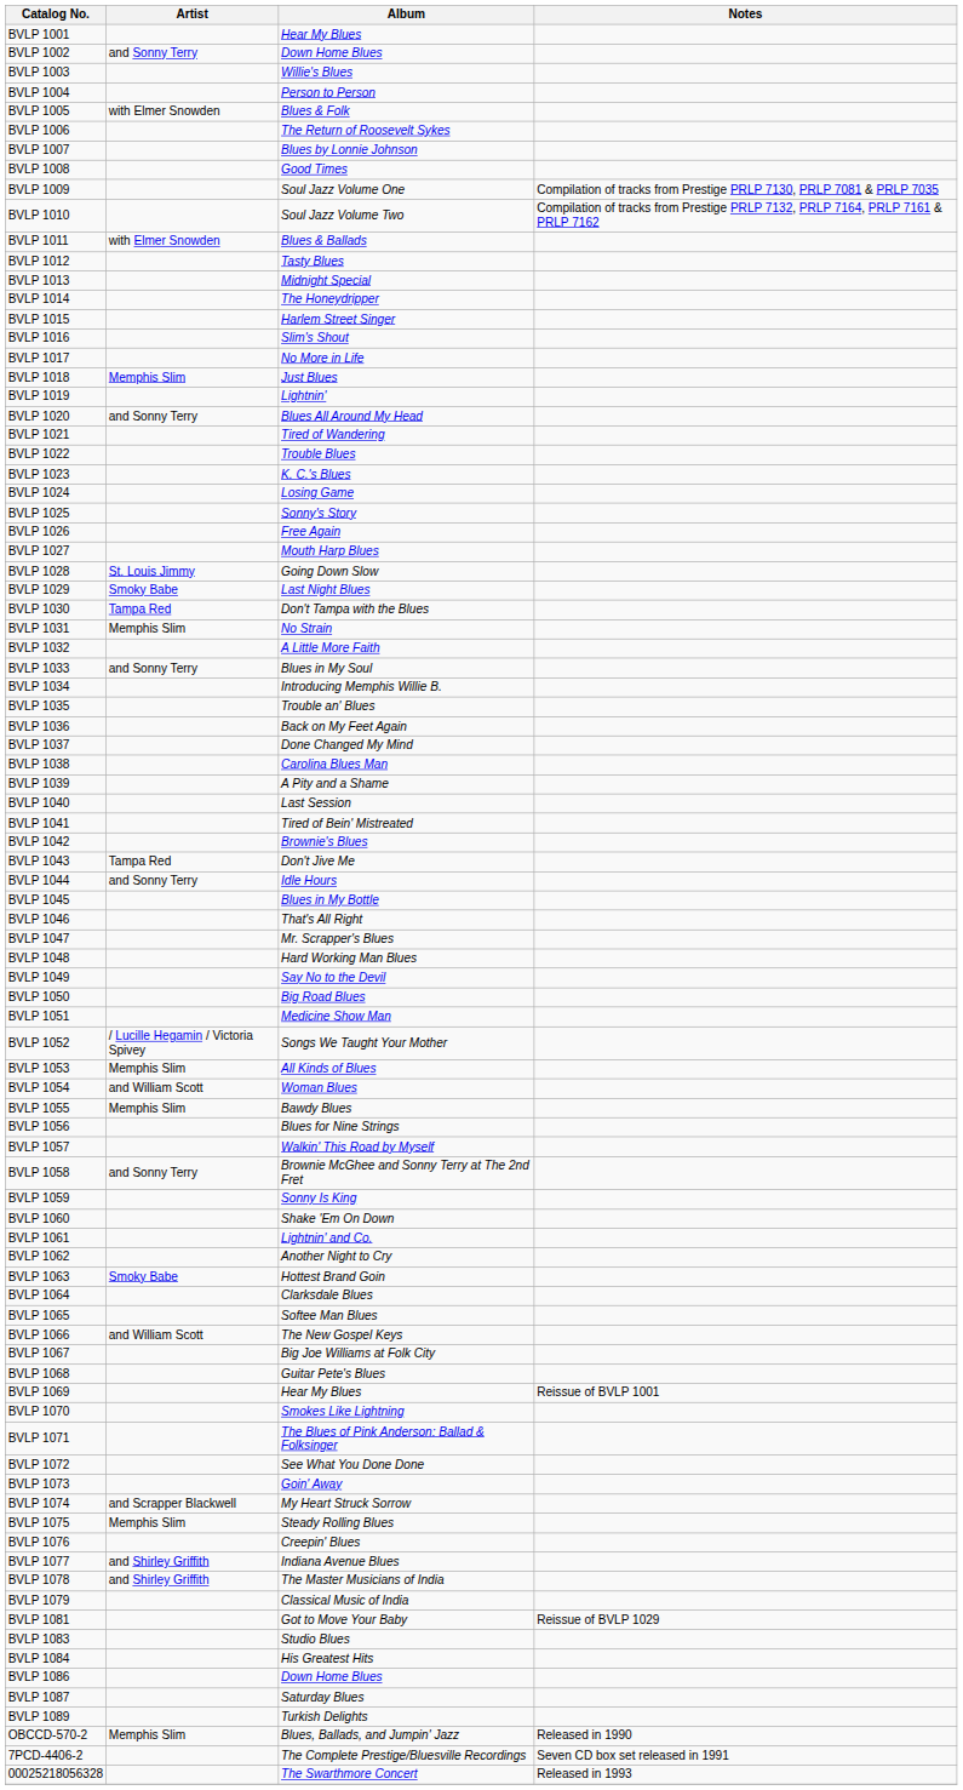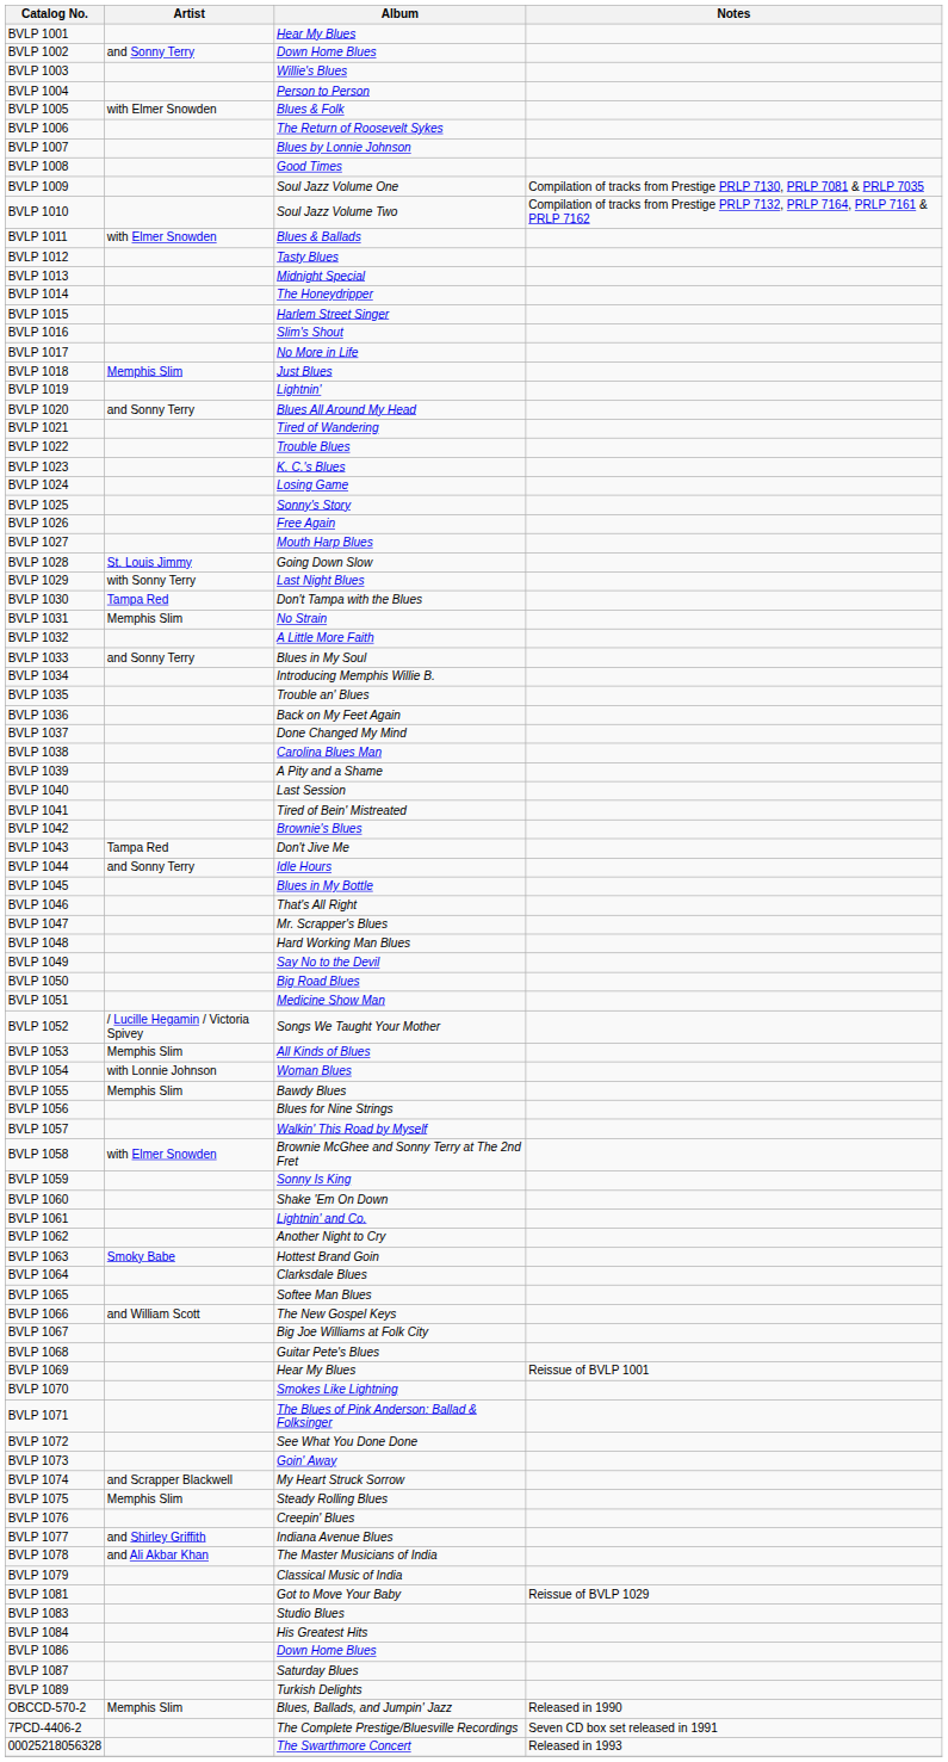 <table class="wikitable sortable">
 <tr>
 <th>Catalog No.</th>
 <th>Artist</th>
 <th>Album</th>
 <th>Notes</th>
 </tr>
 <tr>
 <td>BVLP 1001</td>
 <td></td>
 <td><em><a href='#'>Hear My Blues</a></em></td>
 <td></td>
 </tr>
 <tr>
 <td>BVLP 1002</td>
 <td> and <a href='#'>Sonny Terry</a></td>
 <td><em><a href='#'>Down Home Blues</a></em></td>
 <td></td>
 </tr>
 <tr>
 <td>BVLP 1003</td>
 <td></td>
 <td><em><a href='#'>Willie's Blues</a></em></td>
 <td></td>
 </tr>
 <tr>
 <td>BVLP 1004</td>
 <td></td>
 <td><em><a href='#'>Person to Person</a></em></td>
 <td></td>
 </tr>
 <tr>
 <td>BVLP 1005</td>
 <td> with Elmer Snowden</td>
 <td><em><a href='#'>Blues & Folk</a></em></td>
 <td></td>
 </tr>
 <tr>
 <td>BVLP 1006</td>
 <td></td>
 <td><em><a href='#'>The Return of Roosevelt Sykes</a></em></td>
 <td></td>
 </tr>
 <tr>
 <td>BVLP 1007</td>
 <td></td>
 <td><em><a href='#'>Blues by Lonnie Johnson</a></em></td>
 <td></td>
 </tr>
 <tr>
 <td>BVLP 1008</td>
 <td></td>
 <td><em><a href='#'>Good Times</a></em></td>
 <td></td>
 </tr>
 <tr>
 <td>BVLP 1009</td>
 <td></td>
 <td><em>Soul Jazz Volume One</em></td>
 <td>Compilation of tracks from Prestige <a href='#'>PRLP 7130</a>, <a href='#'>PRLP 7081</a> & <a href='#'>PRLP 7035</a></td>
 </tr>
 <tr>
 <td>BVLP 1010</td>
 <td></td>
 <td><em>Soul Jazz Volume Two</em></td>
 <td>Compilation of tracks from Prestige <a href='#'>PRLP 7132</a>, <a href='#'>PRLP 7164</a>, <a href='#'>PRLP 7161</a> & <a href='#'>PRLP 7162</a></td>
 </tr>
 <tr>
 <td>BVLP 1011</td>
 <td> with <a href='#'>Elmer Snowden</a></td>
 <td><em><a href='#'>Blues & Ballads</a></em></td>
 <td></td>
 </tr>
 <tr>
 <td>BVLP 1012</td>
 <td></td>
 <td><em><a href='#'>Tasty Blues</a></em></td>
 <td></td>
 </tr>
 <tr>
 <td>BVLP 1013</td>
 <td></td>
 <td><em><a href='#'>Midnight Special</a></em></td>
 <td></td>
 </tr>
 <tr>
 <td>BVLP 1014</td>
 <td></td>
 <td><em><a href='#'>The Honeydripper</a></em></td>
 <td></td>
 </tr>
 <tr>
 <td>BVLP 1015</td>
 <td></td>
 <td><em><a href='#'>Harlem Street Singer</a></em></td>
 <td></td>
 </tr>
 <tr>
 <td>BVLP 1016</td>
 <td></td>
 <td><em><a href='#'>Slim's Shout</a></em></td>
 <td></td>
 </tr>
 <tr>
 <td>BVLP 1017</td>
 <td></td>
 <td><em><a href='#'>No More in Life</a></em></td>
 <td></td>
 </tr>
 <tr>
 <td>BVLP 1018</td>
 <td><a href='#'>Memphis Slim</a></td>
 <td><em><a href='#'>Just Blues</a></em></td>
 <td></td>
 </tr>
 <tr>
 <td>BVLP 1019</td>
 <td></td>
 <td><em><a href='#'>Lightnin'</a></em></td>
 <td></td>
 </tr>
 <tr>
 <td>BVLP 1020</td>
 <td> and Sonny Terry</td>
 <td><em><a href='#'>Blues All Around My Head</a></em></td>
 <td></td>
 </tr>
 <tr>
 <td>BVLP 1021</td>
 <td></td>
 <td><em><a href='#'>Tired of Wandering</a></em></td>
 <td></td>
 </tr>
 <tr>
 <td>BVLP 1022</td>
 <td></td>
 <td><em><a href='#'>Trouble Blues</a></em></td>
 <td></td>
 </tr>
 <tr>
 <td>BVLP 1023</td>
 <td></td>
 <td><em><a href='#'>K. C.'s Blues</a></em></td>
 <td></td>
 </tr>
 <tr>
 <td>BVLP 1024</td>
 <td></td>
 <td><em><a href='#'>Losing Game</a></em></td>
 <td></td>
 </tr>
 <tr>
 <td>BVLP 1025</td>
 <td></td>
 <td><em><a href='#'>Sonny's Story</a></em></td>
 <td></td>
 </tr>
 <tr>
 <td>BVLP 1026</td>
 <td></td>
 <td><em><a href='#'>Free Again</a></em></td>
 <td></td>
 </tr>
 <tr>
 <td>BVLP 1027</td>
 <td></td>
 <td><em><a href='#'>Mouth Harp Blues</a></em></td>
 <td></td>
 </tr>
 <tr>
 <td>BVLP 1028</td>
 <td><a href='#'>St. Louis Jimmy</a></td>
 <td><em>Going Down Slow</em></td>
 <td></td>
 </tr>
 <tr>
 <td>BVLP 1029</td>
-<td><a href='#'>Smoky Babe</a></td>
+<td> with Sonny Terry</td>
 <td><em><a href='#'>Last Night Blues</a></em></td>
 <td></td>
 </tr>
 <tr>
 <td>BVLP 1030</td>
 <td><a href='#'>Tampa Red</a></td>
 <td><em>Don't Tampa with the Blues</em></td>
 <td></td>
 </tr>
 <tr>
 <td>BVLP 1031</td>
 <td>Memphis Slim</td>
 <td><em><a href='#'>No Strain</a></em></td>
 <td></td>
 </tr>
 <tr>
 <td>BVLP 1032</td>
 <td></td>
 <td><em><a href='#'>A Little More Faith</a></em></td>
 <td></td>
 </tr>
 <tr>
 <td>BVLP 1033</td>
 <td> and Sonny Terry</td>
 <td><em>Blues in My Soul</em></td>
 <td></td>
 </tr>
 <tr>
 <td>BVLP 1034</td>
 <td></td>
 <td><em>Introducing Memphis Willie B.</em></td>
 <td></td>
 </tr>
 <tr>
 <td>BVLP 1035</td>
 <td></td>
 <td><em>Trouble an' Blues</em></td>
 <td></td>
 </tr>
 <tr>
 <td>BVLP 1036</td>
 <td></td>
 <td><em>Back on My Feet Again</em></td>
 <td></td>
 </tr>
 <tr>
 <td>BVLP 1037</td>
 <td></td>
 <td><em>Done Changed My Mind</em></td>
 <td></td>
 </tr>
 <tr>
 <td>BVLP 1038</td>
 <td></td>
 <td><em><a href='#'>Carolina Blues Man</a></em></td>
 <td></td>
 </tr>
 <tr>
 <td>BVLP 1039</td>
 <td></td>
 <td><em>A Pity and a Shame</em></td>
 <td></td>
 </tr>
 <tr>
 <td>BVLP 1040</td>
 <td></td>
 <td><em>Last Session</em></td>
 <td></td>
 </tr>
 <tr>
 <td>BVLP 1041</td>
 <td></td>
 <td><em>Tired of Bein' Mistreated</em></td>
 <td></td>
 </tr>
 <tr>
 <td>BVLP 1042</td>
 <td></td>
 <td><em><a href='#'>Brownie's Blues</a></em></td>
 <td></td>
 </tr>
 <tr>
 <td>BVLP 1043</td>
 <td>Tampa Red</td>
 <td><em>Don't Jive Me</em></td>
 <td></td>
 </tr>
 <tr>
 <td>BVLP 1044</td>
 <td> and Sonny Terry</td>
 <td><em><a href='#'>Idle Hours</a></em></td>
 <td></td>
 </tr>
 <tr>
 <td>BVLP 1045</td>
 <td></td>
 <td><em><a href='#'>Blues in My Bottle</a></em></td>
 <td></td>
 </tr>
 <tr>
 <td>BVLP 1046</td>
 <td></td>
 <td><em>That's All Right</em></td>
 <td></td>
 </tr>
 <tr>
 <td>BVLP 1047</td>
 <td></td>
 <td><em>Mr. Scrapper's Blues</em></td>
 <td></td>
 </tr>
 <tr>
 <td>BVLP 1048</td>
 <td></td>
 <td><em>Hard Working Man Blues</em></td>
 <td></td>
 </tr>
 <tr>
 <td>BVLP 1049</td>
 <td></td>
 <td><em><a href='#'>Say No to the Devil</a></em></td>
 <td></td>
 </tr>
 <tr>
 <td>BVLP 1050</td>
 <td></td>
 <td><em><a href='#'>Big Road Blues</a></em></td>
 <td></td>
 </tr>
 <tr>
 <td>BVLP 1051</td>
 <td></td>
 <td><em><a href='#'>Medicine Show Man</a></em></td>
 <td></td>
 </tr>
 <tr>
 <td>BVLP 1052</td>
 <td> / <a href='#'>Lucille Hegamin</a> / Victoria Spivey</td>
 <td><em>Songs We Taught Your Mother</em></td>
 <td></td>
 </tr>
 <tr>
 <td>BVLP 1053</td>
 <td>Memphis Slim</td>
 <td><em><a href='#'>All Kinds of Blues</a></em></td>
 <td></td>
 </tr>
 <tr>
 <td>BVLP 1054</td>
-<td> and William Scott</td>
+<td> with Lonnie Johnson</td>
 <td><em><a href='#'>Woman Blues</a></em></td>
 <td></td>
 </tr>
 <tr>
 <td>BVLP 1055</td>
 <td>Memphis Slim</td>
 <td><em>Bawdy Blues</em></td>
 <td></td>
 </tr>
 <tr>
 <td>BVLP 1056</td>
 <td></td>
 <td><em>Blues for Nine Strings</em></td>
 <td></td>
 </tr>
 <tr>
 <td>BVLP 1057</td>
 <td></td>
 <td><em><a href='#'>Walkin' This Road by Myself</a></em></td>
 <td></td>
 </tr>
 <tr>
 <td>BVLP 1058</td>
-<td> and Sonny Terry</td>
+<td> with <a href='#'>Elmer Snowden</a></td>
 <td><em>Brownie McGhee and Sonny Terry at The 2nd Fret</em></td>
 <td></td>
 </tr>
 <tr>
 <td>BVLP 1059</td>
 <td></td>
 <td><em><a href='#'>Sonny Is King</a></em></td>
 <td></td>
 </tr>
 <tr>
 <td>BVLP 1060</td>
 <td></td>
 <td><em>Shake 'Em On Down</em></td>
 <td></td>
 </tr>
 <tr>
 <td>BVLP 1061</td>
 <td></td>
 <td><em><a href='#'>Lightnin' and Co.</a></em></td>
 <td></td>
 </tr>
 <tr>
 <td>BVLP 1062</td>
 <td></td>
 <td><em>Another Night to Cry</em></td>
 <td></td>
 </tr>
 <tr>
 <td>BVLP 1063</td>
 <td><a href='#'>Smoky Babe</a></td>
 <td><em>Hottest Brand Goin</em></td>
 <td></td>
 </tr>
 <tr>
 <td>BVLP 1064</td>
 <td></td>
 <td><em>Clarksdale Blues</em></td>
 <td></td>
 </tr>
 <tr>
 <td>BVLP 1065</td>
 <td></td>
 <td><em>Softee Man Blues</em></td>
 <td></td>
 </tr>
 <tr>
 <td>BVLP 1066</td>
 <td> and William Scott</td>
 <td><em>The New Gospel Keys</em></td>
 <td></td>
 </tr>
 <tr>
 <td>BVLP 1067</td>
 <td></td>
 <td><em>Big Joe Williams at Folk City</em></td>
 <td></td>
 </tr>
 <tr>
 <td>BVLP 1068</td>
 <td></td>
 <td><em>Guitar Pete's Blues</em></td>
 <td></td>
 </tr>
 <tr>
 <td>BVLP 1069</td>
 <td></td>
 <td><em>Hear My Blues</em></td>
 <td>Reissue of BVLP 1001</td>
 </tr>
 <tr>
 <td>BVLP 1070</td>
 <td></td>
 <td><em><a href='#'>Smokes Like Lightning</a></em></td>
 <td></td>
 </tr>
 <tr>
 <td>BVLP 1071</td>
 <td></td>
 <td><em><a href='#'>The Blues of Pink Anderson: Ballad & Folksinger</a></em></td>
 <td></td>
 </tr>
 <tr>
 <td>BVLP 1072</td>
 <td></td>
 <td><em>See What You Done Done</em></td>
 <td></td>
 </tr>
 <tr>
 <td>BVLP 1073</td>
 <td></td>
 <td><em><a href='#'>Goin' Away</a></em></td>
 <td></td>
 </tr>
 <tr>
 <td>BVLP 1074</td>
 <td> and Scrapper Blackwell</td>
 <td><em>My Heart Struck Sorrow</em></td>
 <td></td>
 </tr>
 <tr>
 <td>BVLP 1075</td>
 <td>Memphis Slim</td>
 <td><em>Steady Rolling Blues</em></td>
 <td></td>
 </tr>
 <tr>
 <td>BVLP 1076</td>
 <td></td>
 <td><em>Creepin' Blues</em></td>
 <td></td>
 </tr>
 <tr>
 <td>BVLP 1077</td>
 <td> and <a href='#'>Shirley Griffith</a></td>
 <td><em>Indiana Avenue Blues</em></td>
 <td></td>
 </tr>
 <tr>
 <td>BVLP 1078</td>
-<td> and <a href='#'>Shirley Griffith</a></td>
+<td> and <a href='#'>Ali Akbar Khan</a></td>
 <td><em>The Master Musicians of India</em></td>
 <td></td>
 </tr>
 <tr>
 <td>BVLP 1079</td>
 <td></td>
 <td><em>Classical Music of India</em></td>
 <td></td>
 </tr>
 <tr>
 <td>BVLP 1081</td>
 <td></td>
 <td><em>Got to Move Your Baby</em></td>
 <td>Reissue of BVLP 1029</td>
 </tr>
 <tr>
 <td>BVLP 1083</td>
 <td></td>
 <td><em>Studio Blues</em></td>
 <td></td>
 </tr>
 <tr>
 <td>BVLP 1084</td>
 <td></td>
 <td><em>His Greatest Hits</em></td>
 <td></td>
 </tr>
 <tr>
 <td>BVLP 1086</td>
 <td></td>
 <td><em><a href='#'>Down Home Blues</a></em></td>
 <td></td>
 </tr>
 <tr>
 <td>BVLP 1087</td>
 <td></td>
 <td><em>Saturday Blues</em></td>
 <td></td>
 </tr>
 <tr>
 <td>BVLP 1089</td>
 <td></td>
 <td><em>Turkish Delights</em></td>
 <td></td>
 </tr>
 <tr>
 <td>OBCCD-570-2</td>
 <td>Memphis Slim</td>
 <td><em>Blues, Ballads, and Jumpin' Jazz</em></td>
 <td>Released in 1990</td>
 </tr>
 <tr>
 <td>7PCD-4406-2</td>
 <td></td>
 <td><em>The Complete Prestige/Bluesville Recordings</em></td>
 <td>Seven CD box set released in 1991</td>
 </tr>
 <tr>
 <td>00025218056328</td>
 <td></td>
 <td><em><a href='#'>The Swarthmore Concert</a></em></td>
 <td>Released in 1993</td>
 </tr>
 <tr>
 </tr>
 </table>
